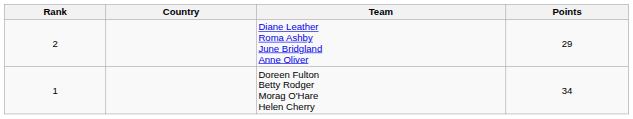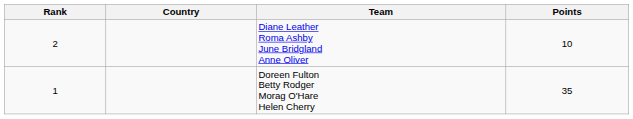 <table class="wikitable sortable" style=" text-align:center; font-size:95%;" width="50%">
 <tr>
 <th>Rank</th>
 <th>Country</th>
 <th>Team</th>
 <th>Points</th>
 </tr>
 <tr>
 <td align=center>2</td>
 <td align=left></td>
 <td align=left><a href='#'>Diane Leather</a><br><a href='#'>Roma Ashby</a><br><a href='#'>June Bridgland</a><br><a href='#'>Anne Oliver</a></td>
-<td>29</td>
+<td>10</td>
 </tr>
 <tr>
 <td align=center>1</td>
 <td align=left></td>
 <td align=left>Doreen Fulton<br>Betty Rodger<br>Morag O'Hare<br>Helen Cherry</td>
-<td>34</td>
+<td>35</td>
 </tr>
 </table>
